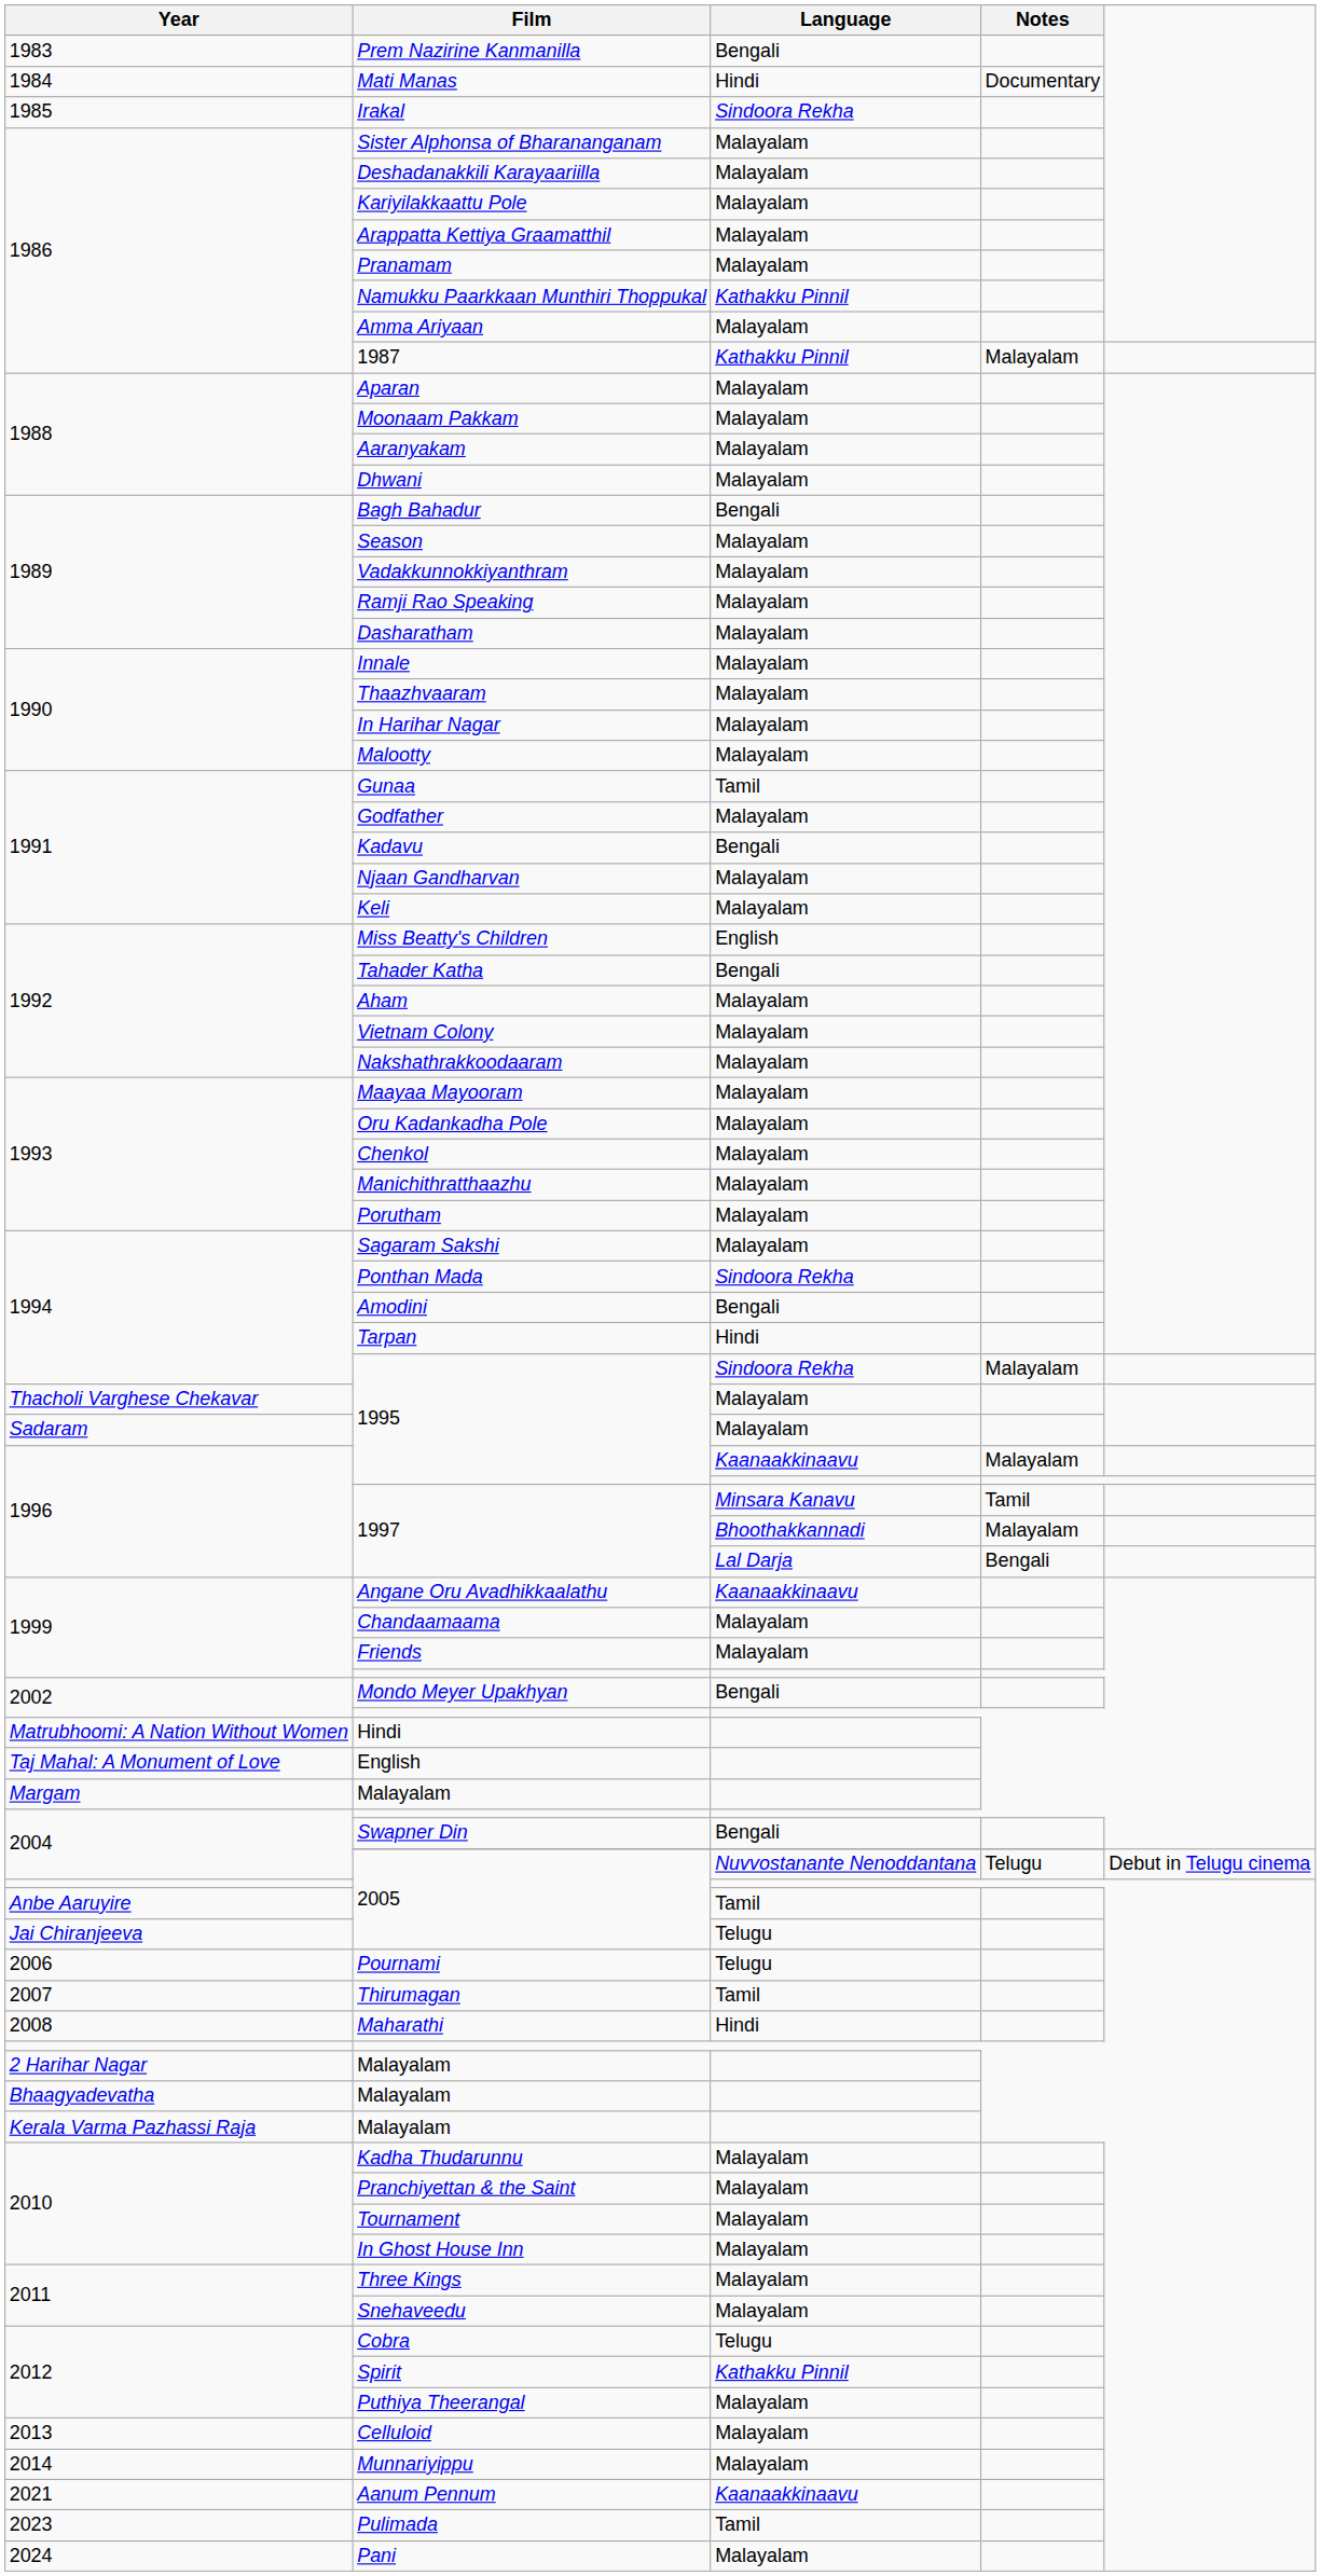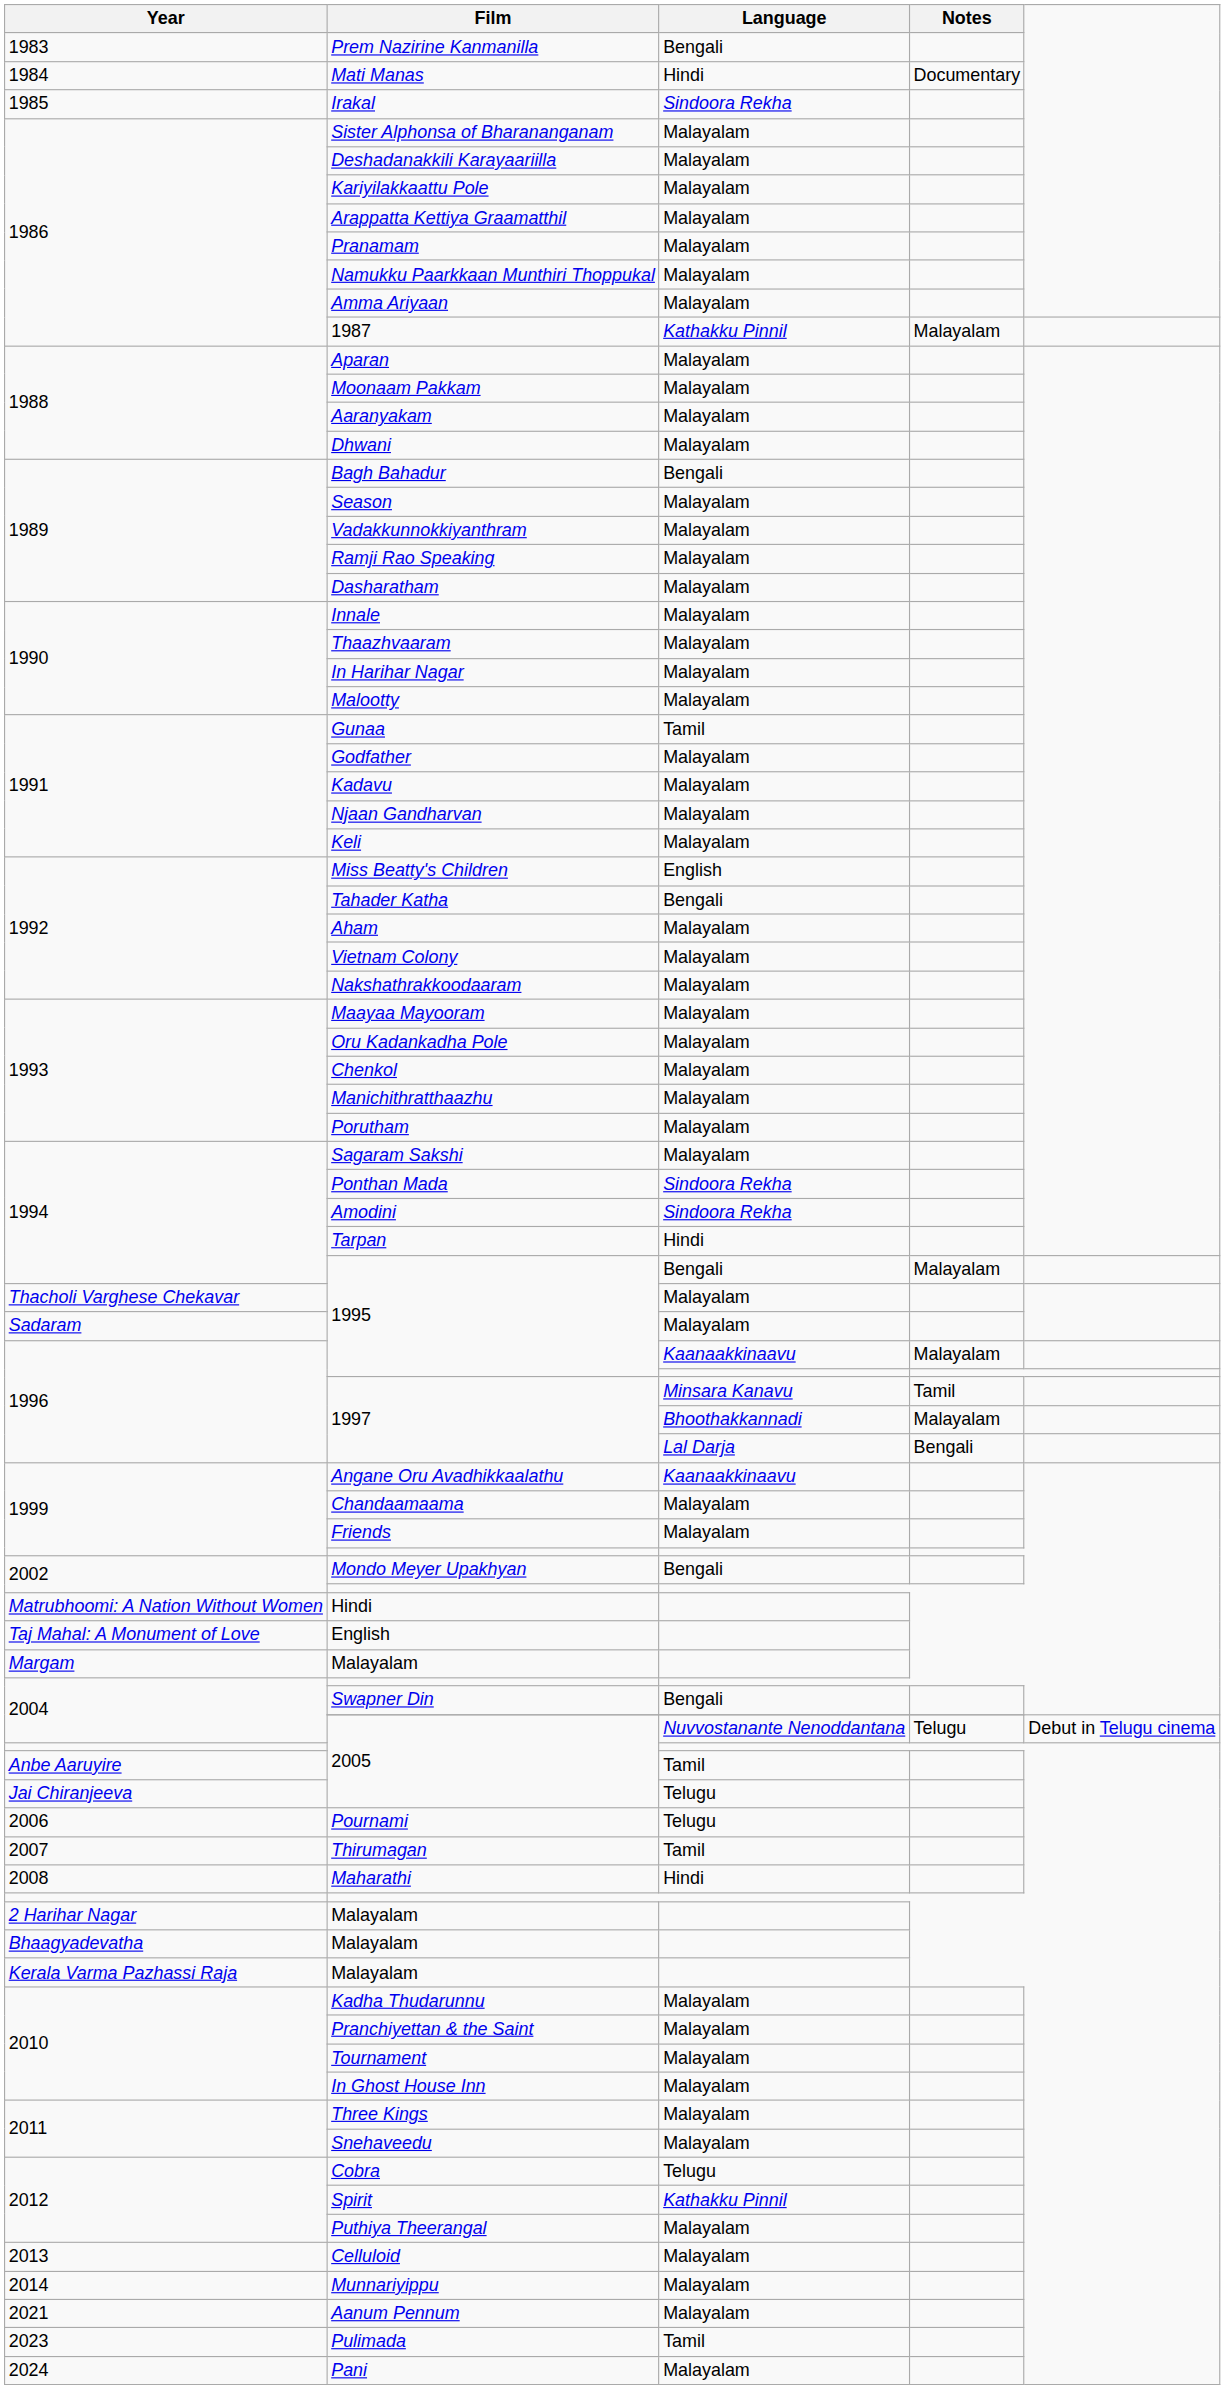 <table class="wikitable sortable">
 <tr>
 <th>Year</th>
 <th>Film</th>
 <th>Language</th>
 <th>Notes</th>
 </tr>
 <tr>
 <td>1983</td>
 <td><em><a href='#'>Prem Nazirine Kanmanilla</a></em></td>
 <td>Bengali</td>
 <td></td>
 </tr>
 <tr>
 <td>1984</td>
 <td><em><a href='#'>Mati Manas</a></em></td>
 <td>Hindi</td>
 <td>Documentary</td>
 </tr>
 <tr>
 <td>1985</td>
 <td><em><a href='#'>Irakal</a></em></td>
 <td><em><a href='#'>Sindoora Rekha</a></em></td>
 <td></td>
 </tr>
 <tr>
 <td rowspan="8">1986</td>
 <td><em><a href='#'>Sister Alphonsa of Bharananganam</a></em></td>
 <td>Malayalam</td>
 <td></td>
 </tr>
 <tr>
 <td><em><a href='#'>Deshadanakkili Karayaariilla</a></em></td>
 <td>Malayalam</td>
 <td></td>
 </tr>
 <tr>
 <td><a href='#'><em>Kariyilakkaattu Pole</em></a></td>
 <td>Malayalam</td>
 <td></td>
 </tr>
 <tr>
 <td><a href='#'><em>Arappatta Kettiya Graamatthil</em></a></td>
 <td>Malayalam</td>
 <td></td>
 </tr>
 <tr>
 <td><em><a href='#'>Pranamam</a></em></td>
 <td>Malayalam</td>
 <td></td>
 </tr>
 <tr>
 <td><a href='#'><em>Namukku Paarkkaan Munthiri Thoppukal</em></a></td>
-<td><em><a href='#'>Kathakku Pinnil</a></em></td>
+<td>Malayalam</td>
 <td></td>
 </tr>
 <tr>
 <td><a href='#'><em>Amma Ariyaan</em></a></td>
 <td>Malayalam</td>
 <td></td>
 </tr>
 <tr>
 <td>1987</td>
 <td><em><a href='#'>Kathakku Pinnil</a></em></td>
 <td>Malayalam</td>
 <td></td>
 </tr>
 <tr>
 <td rowspan="4">1988</td>
 <td><a href='#'><em>Aparan</em></a></td>
 <td>Malayalam</td>
 <td></td>
 </tr>
 <tr>
 <td><a href='#'><em>Moonaam Pakkam</em></a></td>
 <td>Malayalam</td>
 <td></td>
 </tr>
 <tr>
 <td><a href='#'><em>Aaranyakam</em></a></td>
 <td>Malayalam</td>
 <td></td>
 </tr>
 <tr>
 <td><em><a href='#'>Dhwani</a></em></td>
 <td>Malayalam</td>
 <td></td>
 </tr>
 <tr>
 <td rowspan="5">1989</td>
 <td><em><a href='#'>Bagh Bahadur</a></em></td>
 <td>Bengali</td>
 <td></td>
 </tr>
 <tr>
 <td><a href='#'><em>Season</em></a></td>
 <td>Malayalam</td>
 <td></td>
 </tr>
 <tr>
 <td><a href='#'><em>Vadakkunnokkiyanthram</em></a></td>
 <td>Malayalam</td>
 <td></td>
 </tr>
 <tr>
 <td><em><a href='#'>Ramji Rao Speaking</a></em></td>
 <td>Malayalam</td>
 <td></td>
 </tr>
 <tr>
 <td><em><a href='#'>Dasharatham</a></em></td>
 <td>Malayalam</td>
 <td></td>
 </tr>
 <tr>
 <td rowspan="4">1990</td>
 <td><em><a href='#'>Innale</a></em></td>
 <td>Malayalam</td>
 <td></td>
 </tr>
 <tr>
 <td><a href='#'><em>Thaazhvaaram</em></a></td>
 <td>Malayalam</td>
 <td></td>
 </tr>
 <tr>
 <td><em><a href='#'>In Harihar Nagar</a></em></td>
 <td>Malayalam</td>
 <td></td>
 </tr>
 <tr>
 <td><em><a href='#'>Malootty</a></em></td>
 <td>Malayalam</td>
 <td></td>
 </tr>
 <tr>
 <td rowspan="5">1991</td>
 <td><em><a href='#'>Gunaa</a></em></td>
 <td>Tamil</td>
 <td></td>
 </tr>
 <tr>
 <td><a href='#'><em>Godfather</em></a></td>
 <td>Malayalam</td>
 <td></td>
 </tr>
 <tr>
 <td><a href='#'><em>Kadavu</em></a></td>
-<td>Bengali</td>
+<td>Malayalam</td>
 <td></td>
 </tr>
 <tr>
 <td><a href='#'><em>Njaan Gandharvan</em></a></td>
 <td>Malayalam</td>
 <td></td>
 </tr>
 <tr>
 <td><a href='#'><em>Keli</em></a></td>
 <td>Malayalam</td>
 <td></td>
 </tr>
 <tr>
 <td rowspan="5">1992</td>
 <td><em><a href='#'>Miss Beatty's Children</a></em></td>
 <td>English</td>
 <td></td>
 </tr>
 <tr>
 <td><em><a href='#'>Tahader Katha</a></em></td>
 <td>Bengali</td>
 <td></td>
 </tr>
 <tr>
 <td><a href='#'><em>Aham</em></a></td>
 <td>Malayalam</td>
 <td></td>
 </tr>
 <tr>
 <td><em><a href='#'>Vietnam Colony</a></em></td>
 <td>Malayalam</td>
 <td></td>
 </tr>
 <tr>
 <td><em><a href='#'>Nakshathrakkoodaaram</a></em></td>
 <td>Malayalam</td>
 <td></td>
 </tr>
 <tr>
 <td rowspan="5">1993</td>
 <td><a href='#'><em>Maayaa Mayooram</em></a></td>
 <td>Malayalam</td>
 <td></td>
 </tr>
 <tr>
 <td><a href='#'><em>Oru Kadankadha Pole</em></a></td>
 <td>Malayalam</td>
 <td></td>
 </tr>
 <tr>
 <td><em><a href='#'>Chenkol</a></em></td>
 <td>Malayalam</td>
 <td></td>
 </tr>
 <tr>
 <td><a href='#'><em>Manichithratthaazhu</em></a></td>
 <td>Malayalam</td>
 <td></td>
 </tr>
 <tr>
 <td><em><a href='#'>Porutham</a></em></td>
 <td>Malayalam</td>
 <td></td>
 </tr>
 <tr>
 <td rowspan="5">1994</td>
 <td><em><a href='#'>Sagaram Sakshi</a></em></td>
 <td>Malayalam</td>
 <td></td>
 </tr>
 <tr>
 <td><em><a href='#'>Ponthan Mada</a></em></td>
 <td><em><a href='#'>Sindoora Rekha</a></em></td>
 <td></td>
 </tr>
 <tr>
 <td><em><a href='#'>Amodini</a></em></td>
-<td>Bengali</td>
+<td><em><a href='#'>Sindoora Rekha</a></em></td>
 <td></td>
 </tr>
 <tr>
 <td><em><a href='#'>Tarpan</a></em></td>
 <td>Hindi</td>
 <td></td>
 </tr>
 <tr>
 <td rowspan="5">1995</td>
-<td><em><a href='#'>Sindoora Rekha</a></em></td>
+<td>Bengali</td>
 <td>Malayalam</td>
 <td></td>
 </tr>
 <tr>
 <td><em><a href='#'>Thacholi Varghese Chekavar</a></em></td>
 <td>Malayalam</td>
 <td></td>
 </tr>
 <tr>
 <td><em><a href='#'>Sadaram</a></em></td>
 <td>Malayalam</td>
 <td></td>
 </tr>
 <tr>
 <td rowspan="5">1996</td>
 <td><em><a href='#'>Kaanaakkinaavu</a></em></td>
 <td>Malayalam</td>
 <td></td>
 </tr>
 <tr>
 <td></td>
 </tr>
 <tr>
 <td rowspan="3">1997</td>
 <td><em><a href='#'>Minsara Kanavu</a></em></td>
 <td>Tamil</td>
 <td></td>
 </tr>
 <tr>
 <td><em><a href='#'>Bhoothakkannadi</a></em></td>
 <td>Malayalam</td>
 <td></td>
 </tr>
 <tr>
 <td><em><a href='#'>Lal Darja</a></em></td>
 <td>Bengali</td>
 <td></td>
 </tr>
 <tr>
 <td rowspan="4">1999</td>
 <td><a href='#'><em>Angane Oru Avadhikkaalathu</em></a></td>
 <td><em><a href='#'>Kaanaakkinaavu</a></em></td>
 <td></td>
 </tr>
 <tr>
 <td><a href='#'><em>Chandaamaama</em></a></td>
 <td>Malayalam</td>
 <td></td>
 </tr>
 <tr>
 <td><em><a href='#'>Friends</a></em></td>
 <td>Malayalam</td>
 <td></td>
 </tr>
 <tr>
 <td></td>
 <td></td>
 </tr>
 <tr>
 <td rowspan="2">2002</td>
 <td><em><a href='#'>Mondo Meyer Upakhyan</a></em></td>
 <td>Bengali</td>
 <td></td>
 </tr>
 <tr>
 <td></td>
 </tr>
 <tr>
 <td><a href='#'><em>Matrubhoomi: A Nation Without Women</em></a></td>
 <td>Hindi</td>
 <td></td>
 </tr>
 <tr>
 <td><em><a href='#'>Taj Mahal: A Monument of Love</a></em></td>
 <td>English</td>
 <td></td>
 </tr>
 <tr>
 <td><a href='#'><em>Margam</em></a></td>
 <td>Malayalam</td>
 <td></td>
 </tr>
 <tr>
 <td rowspan="4">2004</td>
 <td></td>
 </tr>
 <tr>
 <td><em><a href='#'>Swapner Din</a></em></td>
 <td>Bengali</td>
 <td></td>
 </tr>
 <tr>
 </tr>
 <tr>
 <td rowspan="4">2005</td>
 <td><em><a href='#'>Nuvvostanante Nenoddantana</a></em></td>
 <td>Telugu</td>
 <td>Debut in <a href='#'>Telugu cinema</a></td>
 </tr>
 <tr>
 <td></td>
 </tr>
 <tr>
 <td><em><a href='#'>Anbe Aaruyire</a></em></td>
 <td>Tamil</td>
 <td></td>
 </tr>
 <tr>
 <td><em><a href='#'>Jai Chiranjeeva</a></em></td>
 <td>Telugu</td>
 <td></td>
 </tr>
 <tr>
 <td>2006</td>
 <td><em><a href='#'>Pournami</a></em></td>
 <td>Telugu</td>
 <td></td>
 </tr>
 <tr>
 <td>2007</td>
 <td><em><a href='#'>Thirumagan</a></em></td>
 <td>Tamil</td>
 <td></td>
 </tr>
 <tr>
 <td>2008</td>
 <td><em><a href='#'>Maharathi</a></em></td>
 <td>Hindi</td>
 <td></td>
 </tr>
 <tr>
 <td></td>
 </tr>
 <tr>
 <td><em><a href='#'>2 Harihar Nagar</a></em></td>
 <td>Malayalam</td>
 <td></td>
 </tr>
 <tr>
 <td><a href='#'><em>Bhaagyadevatha</em></a></td>
 <td>Malayalam</td>
 <td></td>
 </tr>
 <tr>
 <td><em><a href='#'>Kerala Varma Pazhassi Raja</a></em></td>
 <td>Malayalam</td>
 <td></td>
 </tr>
 <tr>
 <td rowspan="4">2010</td>
 <td><em><a href='#'>Kadha Thudarunnu</a></em></td>
 <td>Malayalam</td>
 <td></td>
 </tr>
 <tr>
 <td><em><a href='#'>Pranchiyettan & the Saint</a></em></td>
 <td>Malayalam</td>
 <td></td>
 </tr>
 <tr>
 <td><a href='#'><em>Tournament</em></a></td>
 <td>Malayalam</td>
 <td></td>
 </tr>
 <tr>
 <td><em><a href='#'>In Ghost House Inn</a></em></td>
 <td>Malayalam</td>
 <td></td>
 </tr>
 <tr>
 <td rowspan="2">2011</td>
 <td><a href='#'><em>Three Kings</em></a></td>
 <td>Malayalam</td>
 <td></td>
 </tr>
 <tr>
 <td><em><a href='#'>Snehaveedu</a></em></td>
 <td>Malayalam</td>
 <td></td>
 </tr>
 <tr>
 <td rowspan="3">2012</td>
 <td><a href='#'><em>Cobra</em></a></td>
 <td>Telugu</td>
 <td></td>
 </tr>
 <tr>
 <td><a href='#'><em>Spirit</em></a></td>
 <td><em><a href='#'>Kathakku Pinnil</a></em></td>
 <td></td>
 </tr>
 <tr>
 <td><em><a href='#'>Puthiya Theerangal</a></em></td>
 <td>Malayalam</td>
 <td></td>
 </tr>
 <tr>
 <td>2013</td>
 <td><a href='#'><em>Celluloid</em></a></td>
 <td>Malayalam</td>
 <td></td>
 </tr>
 <tr>
 <td>2014</td>
 <td><em><a href='#'>Munnariyippu</a></em></td>
 <td>Malayalam</td>
 <td></td>
 </tr>
 <tr>
 <td>2021</td>
 <td><em><a href='#'>Aanum Pennum</a></em></td>
-<td><em><a href='#'>Kaanaakkinaavu</a></em></td>
+<td>Malayalam</td>
 <td></td>
 </tr>
 <tr>
 <td>2023</td>
 <td><em><a href='#'>Pulimada</a></em></td>
 <td>Tamil</td>
 <td></td>
 </tr>
 <tr>
 <td>2024</td>
 <td><em><a href='#'>Pani</a></em></td>
 <td>Malayalam</td>
 <td></td>
 </tr>
 <tr>
 </tr>
 </table>
